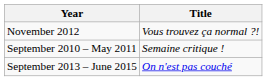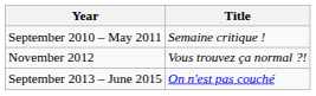 <table class="wikitable sortable">
 <tr>
 <th>Year</th>
 <th>Title</th>
 </tr>
 <tr>
+<td>September 2010 – May 2011</td>
+<td><em>Semaine critique !</em></td>
+</tr>
+<tr>
 <td>November 2012</td>
 <td><em>Vous trouvez ça normal ?!</em></td>
-</tr>
-<tr>
-<td>September 2010 – May 2011</td>
-<td><em>Semaine critique !</em></td>
 </tr>
 <tr>
 <td>September 2013 – June 2015</td>
 <td><em><a href='#'>On n'est pas couché</a></em></td>
 </tr>
 </table>
